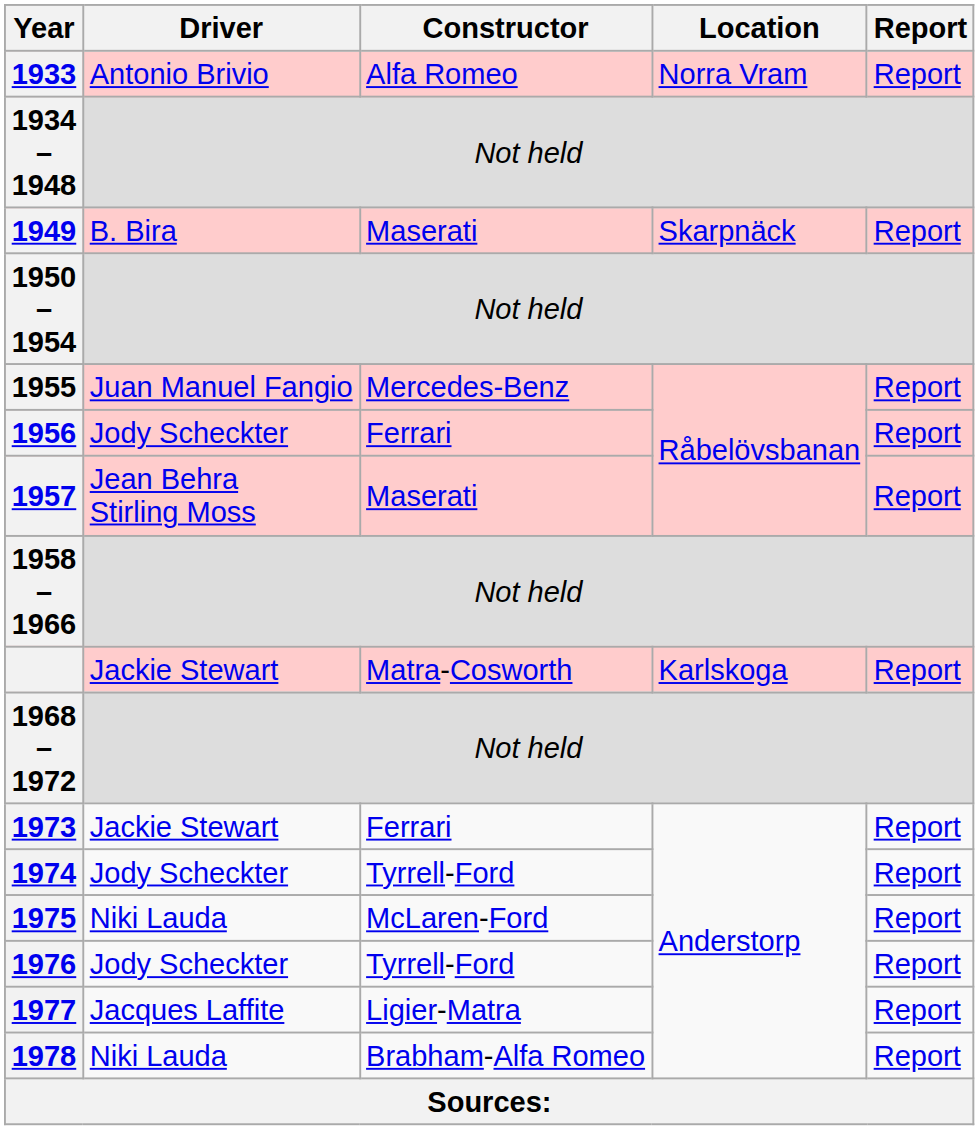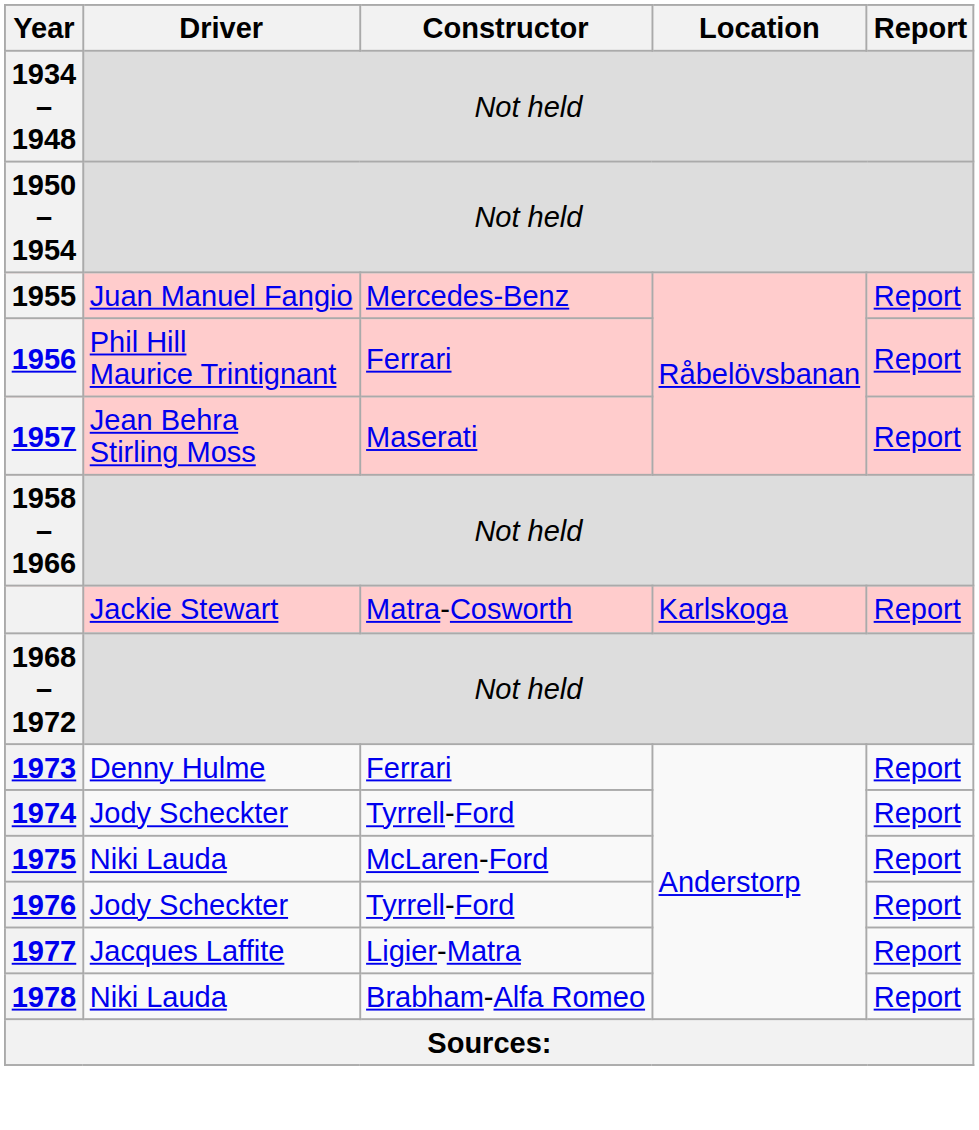 <table class="wikitable" style="font-size: 95%;">
 <tr>
 <th>Year</th>
 <th>Driver</th>
 <th>Constructor</th>
 <th>Location</th>
 <th>Report</th>
 </tr>
-<tr style="background:#fcc;">
-<th><a href='#'>1933</a></th>
-<td> <a href='#'>Antonio Brivio</a></td>
-<td><a href='#'>Alfa Romeo</a></td>
-<td><a href='#'>Norra Vram</a></td>
-<td><a href='#'>Report</a></td>
-</tr>
 <tr style="background:#ddd;">
 <th>1934<br>–<br>1948</th>
 <td style="text-align:center;" colspan="4"><em>Not held</em></td>
-</tr>
-<tr style="background:#fcc;">
-<th><a href='#'>1949</a></th>
-<td> <a href='#'>B. Bira</a></td>
-<td><a href='#'>Maserati</a></td>
-<td><a href='#'>Skarpnäck</a></td>
-<td><a href='#'>Report</a></td>
 </tr>
 <tr style="background:#ddd;">
 <th>1950<br>–<br>1954</th>
 <td style="text-align:center;" colspan="4"><em>Not held</em></td>
 </tr>
 <tr style="background:#fcc;">
 <th>1955</th>
 <td> <a href='#'>Juan Manuel Fangio</a></td>
 <td><a href='#'>Mercedes-Benz</a></td>
 <td rowspan="3"><a href='#'>Råbelövsbanan</a></td>
 <td><a href='#'>Report</a></td>
 </tr>
 <tr style="background:#fcc;">
 <th><a href='#'>1956</a></th>
-<td> <a href='#'>Jody Scheckter</a></td>
+<td> <a href='#'>Phil Hill</a><br> <a href='#'>Maurice Trintignant</a></td>
 <td><a href='#'>Ferrari</a></td>
 <td><a href='#'>Report</a></td>
 </tr>
 <tr style="background:#fcc;">
 <th><a href='#'>1957</a></th>
 <td> <a href='#'>Jean Behra</a><br> <a href='#'>Stirling Moss</a></td>
 <td><a href='#'>Maserati</a></td>
 <td><a href='#'>Report</a></td>
 </tr>
 <tr style="background:#ddd;">
 <th>1958<br>–<br>1966</th>
 <td style="text-align:center;" colspan="4"><em>Not held</em></td>
 </tr>
 <tr style="background:#fcc;">
 <th></th>
 <td> <a href='#'>Jackie Stewart</a></td>
 <td><a href='#'>Matra</a>-<a href='#'>Cosworth</a></td>
 <td><a href='#'>Karlskoga</a></td>
 <td><a href='#'>Report</a></td>
 </tr>
 <tr style="background:#ddd;">
 <th>1968<br>–<br>1972</th>
 <td style="text-align:center;" colspan="4"><em>Not held</em></td>
 </tr>
 <tr>
 <th><a href='#'>1973</a></th>
-<td> <a href='#'>Jackie Stewart</a></td>
+<td> <a href='#'>Denny Hulme</a></td>
 <td><a href='#'>Ferrari</a></td>
 <td rowspan="6"><a href='#'>Anderstorp</a></td>
 <td><a href='#'>Report</a></td>
 </tr>
 <tr>
 <th><a href='#'>1974</a></th>
 <td> <a href='#'>Jody Scheckter</a></td>
 <td><a href='#'>Tyrrell</a>-<a href='#'>Ford</a></td>
 <td><a href='#'>Report</a></td>
 </tr>
 <tr>
 <th><a href='#'>1975</a></th>
 <td> <a href='#'>Niki Lauda</a></td>
 <td><a href='#'>McLaren</a>-<a href='#'>Ford</a></td>
 <td><a href='#'>Report</a></td>
 </tr>
 <tr>
 <th><a href='#'>1976</a></th>
 <td> <a href='#'>Jody Scheckter</a></td>
 <td><a href='#'>Tyrrell</a>-<a href='#'>Ford</a></td>
 <td><a href='#'>Report</a></td>
 </tr>
 <tr>
 <th><a href='#'>1977</a></th>
 <td> <a href='#'>Jacques Laffite</a></td>
 <td><a href='#'>Ligier</a>-<a href='#'>Matra</a></td>
 <td><a href='#'>Report</a></td>
 </tr>
 <tr>
 <th><a href='#'>1978</a></th>
 <td> <a href='#'>Niki Lauda</a></td>
 <td><a href='#'>Brabham</a>-<a href='#'>Alfa Romeo</a></td>
 <td><a href='#'>Report</a></td>
 </tr>
 <tr>
 <th colspan=5>Sources:</th>
 </tr>
 </table>
